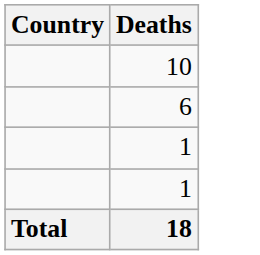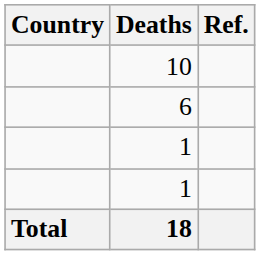 <table class="wikitable sortable floatright" style="margin-left:7px; margin-top:0; margin-right:0; clear:right;">
 <tr>
 <th>Country</th>
 <th>Deaths</th>
+<th><abbr>Ref.</abbr></th>
 </tr>
 <tr>
 <td></td>
 <td align=right>10</td>
+<td></td>
 </tr>
 <tr>
 <td></td>
 <td align=right>6</td>
+<td></td>
 </tr>
 <tr>
 <td></td>
 <td align=right>1</td>
+<td></td>
 </tr>
 <tr>
 <td></td>
 <td align=right>1</td>
+<td></td>
 </tr>
 <tr>
 <th style="text-align:left">Total</th>
 <th style="text-align:right">18</th>
+<th></th>
 </tr>
 </table>
